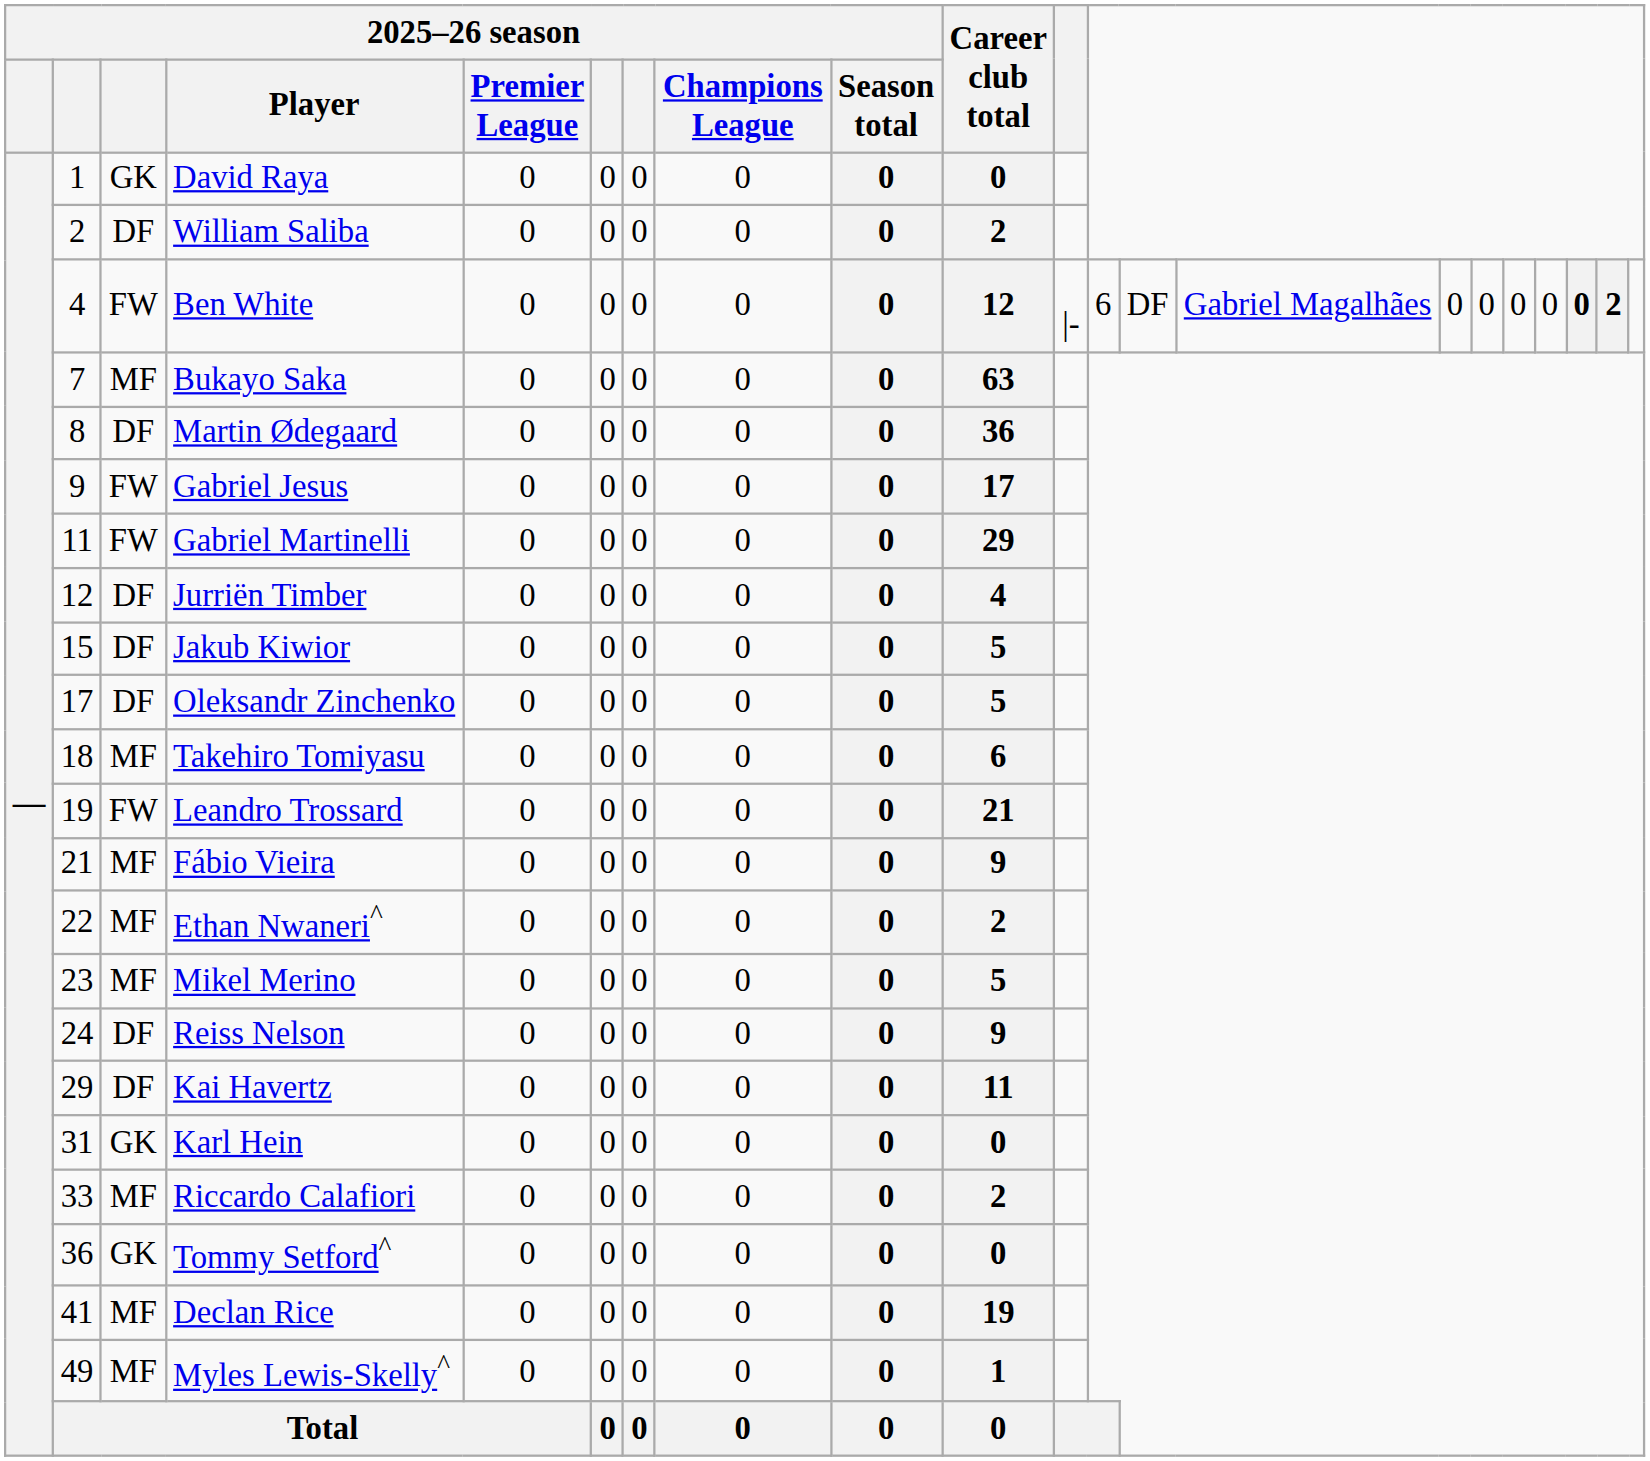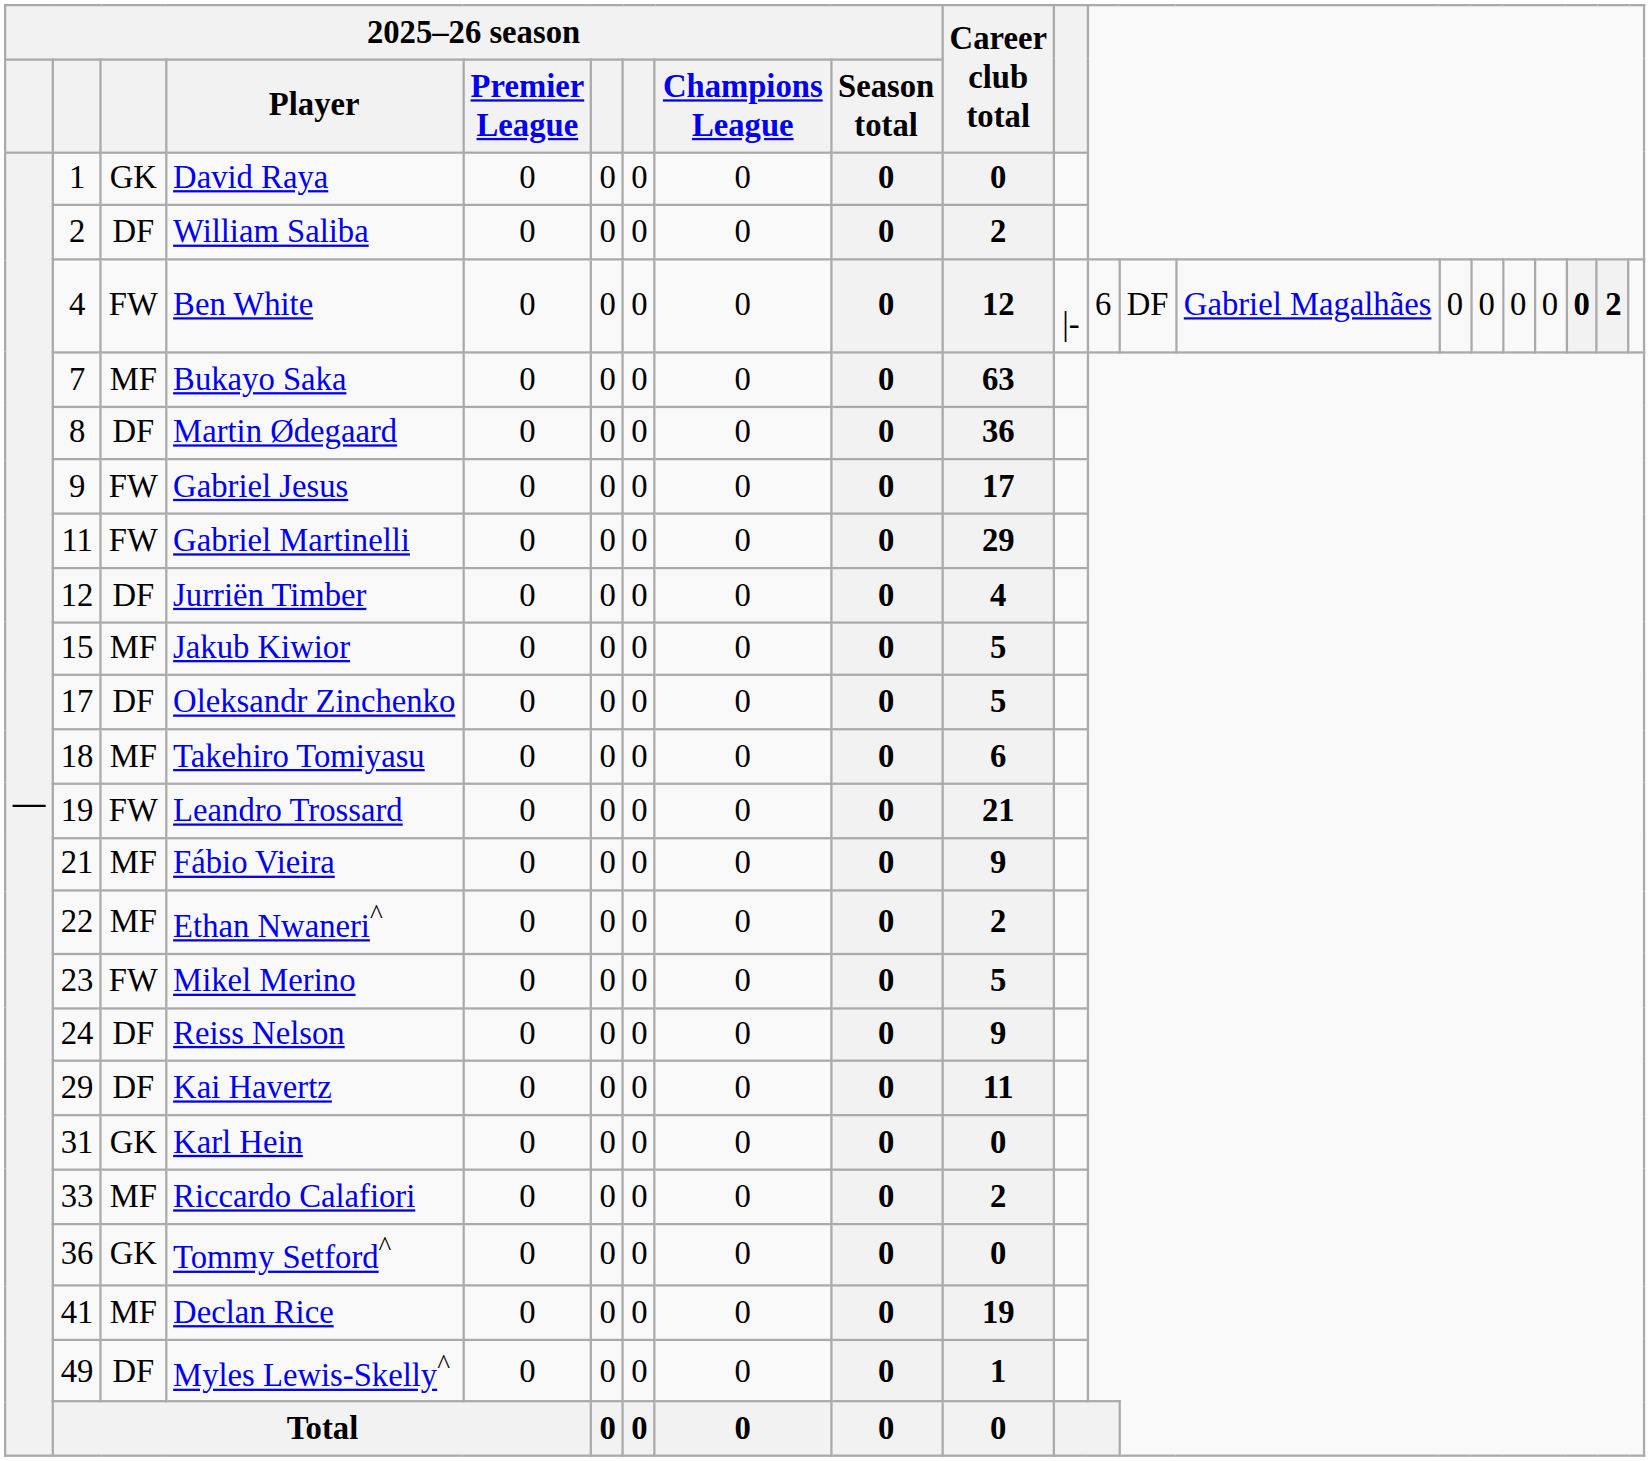 <table class="wikitable sortable" style="text-align:center; font-size:90%;">
 <tr>
 <th colspan="9">2025–26 season</th>
 <th rowspan="2">Career<br>club<br>total</th>
 <th rowspan="2" class="unsortable"></th>
 </tr>
 <tr>
 <th></th>
 <th></th>
 <th></th>
 <th>Player</th>
 <th><a href='#'>Premier<br>League</a></th>
 <th></th>
 <th></th>
 <th><a href='#'>Champions<br>League</a></th>
 <th>Season<br>total</th>
 </tr>
 <tr>
 <th rowspan="23">—</th>
 <td>1</td>
 <td>GK</td>
 <td style="text-align:left;" data-sort-value="Raya"> <a href='#'>David Raya</a></td>
 <td>0</td>
 <td>0</td>
 <td>0</td>
 <td>0</td>
 <th>0</th>
 <th>0</th>
 <td></td>
 </tr>
 <tr>
 <td>2</td>
 <td>DF</td>
 <td style="text-align:left;" data-sort-value="Sali"> <a href='#'>William Saliba</a></td>
 <td>0</td>
 <td>0</td>
 <td>0</td>
 <td>0</td>
 <th>0</th>
 <th>2</th>
 <td></td>
 </tr>
 <tr>
 <td>4</td>
 <td>FW</td>
 <td style="text-align:left;" data-sort-value="Whit"> <a href='#'>Ben White</a></td>
 <td>0</td>
 <td>0</td>
 <td>0</td>
 <td>0</td>
 <th>0</th>
 <th>12</th>
 <td><br>|-</td>
 <td>6</td>
 <td>DF</td>
 <td style="text-align:left;" data-sort-value="Maga"> <a href='#'>Gabriel Magalhães</a></td>
 <td>0</td>
 <td>0</td>
 <td>0</td>
 <td>0</td>
 <th>0</th>
 <th>2</th>
 <td></td>
 </tr>
 <tr>
 <td>7</td>
 <td>MF</td>
 <td style="text-align:left;" data-sort-value="Saka"> <a href='#'>Bukayo Saka</a></td>
 <td>0</td>
 <td>0</td>
 <td>0</td>
 <td>0</td>
 <th>0</th>
 <th>63</th>
 <td></td>
 </tr>
 <tr>
 <td>8</td>
 <td>DF</td>
 <td style="text-align:left;" data-sort-value="Odeg"> <a href='#'>Martin Ødegaard</a></td>
 <td>0</td>
 <td>0</td>
 <td>0</td>
 <td>0</td>
 <th>0</th>
 <th>36</th>
 <td></td>
 </tr>
 <tr>
 <td>9</td>
 <td>FW</td>
 <td style="text-align:left;" data-sort-value="Jesu"> <a href='#'>Gabriel Jesus</a></td>
 <td>0</td>
 <td>0</td>
 <td>0</td>
 <td>0</td>
 <th>0</th>
 <th>17</th>
 <td></td>
 </tr>
 <tr>
 <td>11</td>
 <td>FW</td>
 <td style="text-align:left;" data-sort-value="Mart"> <a href='#'>Gabriel Martinelli</a></td>
 <td>0</td>
 <td>0</td>
 <td>0</td>
 <td>0</td>
 <th>0</th>
 <th>29</th>
 <td></td>
 </tr>
 <tr>
 <td>12</td>
 <td>DF</td>
 <td style="text-align:left;" data-sort-value="Timb"> <a href='#'>Jurriën Timber</a></td>
 <td>0</td>
 <td>0</td>
 <td>0</td>
 <td>0</td>
 <th>0</th>
 <th>4</th>
 <td></td>
 </tr>
 <tr>
 <td>15</td>
-<td>DF</td>
+<td>MF</td>
 <td style="text-align:left;" data-sort-value="Kiwi"> <a href='#'>Jakub Kiwior</a></td>
 <td>0</td>
 <td>0</td>
 <td>0</td>
 <td>0</td>
 <th>0</th>
 <th>5</th>
 <td></td>
 </tr>
 <tr>
 <td>17</td>
 <td>DF</td>
 <td style="text-align:left;" data-sort-value="Zinc"> <a href='#'>Oleksandr Zinchenko</a></td>
 <td>0</td>
 <td>0</td>
 <td>0</td>
 <td>0</td>
 <th>0</th>
 <th>5</th>
 <td></td>
 </tr>
 <tr>
 <td>18</td>
 <td>MF</td>
 <td style="text-align:left;" data-sort-value="Tomi"> <a href='#'>Takehiro Tomiyasu</a></td>
 <td>0</td>
 <td>0</td>
 <td>0</td>
 <td>0</td>
 <th>0</th>
 <th>6</th>
 <td></td>
 </tr>
 <tr>
 <td>19</td>
 <td>FW</td>
 <td style="text-align:left;" data-sort-value="Tros"> <a href='#'>Leandro Trossard</a></td>
 <td>0</td>
 <td>0</td>
 <td>0</td>
 <td>0</td>
 <th>0</th>
 <th>21</th>
 <td></td>
 </tr>
 <tr>
 <td>21</td>
 <td>MF</td>
 <td style="text-align:left;" data-sort-value="Viei"> <a href='#'>Fábio Vieira</a></td>
 <td>0</td>
 <td>0</td>
 <td>0</td>
 <td>0</td>
 <th>0</th>
 <th>9</th>
 <td></td>
 </tr>
 <tr>
 <td>22</td>
 <td>MF</td>
 <td style="text-align:left;" data-sort-value="Nwan"> <a href='#'>Ethan Nwaneri</a><sup>^</sup></td>
 <td>0</td>
 <td>0</td>
 <td>0</td>
 <td>0</td>
 <th>0</th>
 <th>2</th>
 <td></td>
 </tr>
 <tr>
 <td>23</td>
-<td>MF</td>
+<td>FW</td>
 <td style="text-align:left;" data-sort-value="Meri"> <a href='#'>Mikel Merino</a></td>
 <td>0</td>
 <td>0</td>
 <td>0</td>
 <td>0</td>
 <th>0</th>
 <th>5</th>
 <td></td>
 </tr>
 <tr>
 <td>24</td>
 <td>DF</td>
 <td style="text-align:left;" data-sort-value="Nels"> <a href='#'>Reiss Nelson</a></td>
 <td>0</td>
 <td>0</td>
 <td>0</td>
 <td>0</td>
 <th>0</th>
 <th>9</th>
 <td></td>
 </tr>
 <tr>
 <td>29</td>
 <td>DF</td>
 <td style="text-align:left;" data-sort-value="Have"> <a href='#'>Kai Havertz</a></td>
 <td>0</td>
 <td>0</td>
 <td>0</td>
 <td>0</td>
 <th>0</th>
 <th>11</th>
 <td></td>
 </tr>
 <tr>
 <td>31</td>
 <td>GK</td>
 <td style="text-align:left;" data-sort-value="Hein"> <a href='#'>Karl Hein</a></td>
 <td>0</td>
 <td>0</td>
 <td>0</td>
 <td>0</td>
 <th>0</th>
 <th>0</th>
 <td></td>
 </tr>
 <tr>
 <td>33</td>
 <td>MF</td>
 <td style="text-align:left;" data-sort-value="Cala"> <a href='#'>Riccardo Calafiori</a></td>
 <td>0</td>
 <td>0</td>
 <td>0</td>
 <td>0</td>
 <th>0</th>
 <th>2</th>
 <td></td>
 </tr>
 <tr>
 <td>36</td>
 <td>GK</td>
 <td style="text-align:left;" data-sort-value="Setf"> <a href='#'>Tommy Setford</a><sup>^</sup></td>
 <td>0</td>
 <td>0</td>
 <td>0</td>
 <td>0</td>
 <th>0</th>
 <th>0</th>
 <td></td>
 </tr>
 <tr>
 <td>41</td>
 <td>MF</td>
 <td style="text-align:left;" data-sort-value="Rice"> <a href='#'>Declan Rice</a></td>
 <td>0</td>
 <td>0</td>
 <td>0</td>
 <td>0</td>
 <th>0</th>
 <th>19</th>
 <td></td>
 </tr>
 <tr>
 <td>49</td>
-<td>MF</td>
+<td>DF</td>
 <td style="text-align:left;" data-sort-value="Lewi"> <a href='#'>Myles Lewis-Skelly</a><sup>^</sup></td>
 <td>0</td>
 <td>0</td>
 <td>0</td>
 <td>0</td>
 <th>0</th>
 <th>1</th>
 <td></td>
 </tr>
 <tr>
 <th colspan="4">Total</th>
 <th>0</th>
 <th>0</th>
 <th>0</th>
 <th>0</th>
 <th>0</th>
 <th colspan="2"></th>
 </tr>
 </table>
